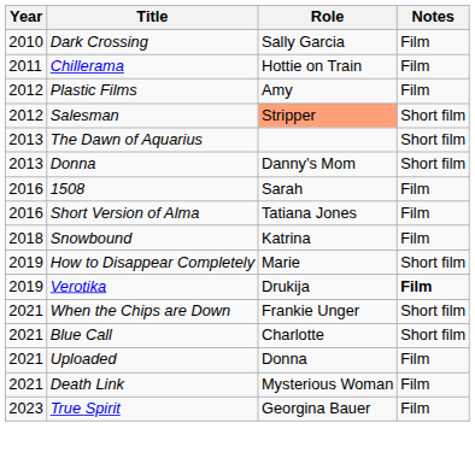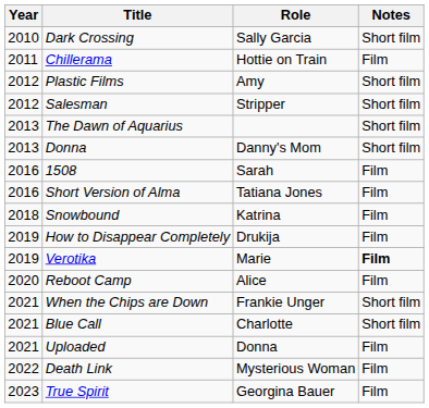 <table class="wikitable">
 <tr>
 <th>Year</th>
 <th>Title</th>
 <th>Role</th>
 <th>Notes</th>
 </tr>
 <tr>
 <td>2010</td>
 <td><em>Dark Crossing</em></td>
 <td>Sally Garcia</td>
-<td>Film</td>
+<td>Short film</td>
 </tr>
 <tr>
 <td>2011</td>
 <td><em><a href='#'>Chillerama</a></em></td>
 <td>Hottie on Train</td>
 <td>Film</td>
 </tr>
 <tr>
 <td>2012</td>
 <td><em>Plastic Films</em></td>
 <td>Amy</td>
-<td>Film</td>
+<td>Short film</td>
 </tr>
 <tr>
 <td>2012</td>
 <td><em>Salesman</em></td>
-<td style="background: lightsalmon;">Stripper</td>
+<td>Stripper</td>
 <td>Short film</td>
 </tr>
 <tr>
 <td>2013</td>
 <td><em>The Dawn of Aquarius</em></td>
 <td></td>
 <td>Short film</td>
 </tr>
 <tr>
 <td>2013</td>
 <td><em>Donna</em></td>
 <td>Danny's Mom</td>
 <td>Short film</td>
 </tr>
 <tr>
 <td>2016</td>
 <td><em>1508</em></td>
 <td>Sarah</td>
 <td>Film</td>
 </tr>
 <tr>
 <td>2016</td>
 <td><em>Short Version of Alma</em></td>
 <td>Tatiana Jones</td>
 <td>Film</td>
 </tr>
 <tr>
 <td>2018</td>
 <td><em>Snowbound</em></td>
 <td>Katrina</td>
 <td>Film</td>
 </tr>
 <tr>
 <td>2019</td>
 <td><em>How to Disappear Completely</em></td>
-<td>Marie</td>
-<td>Short film</td>
+<td>Drukija</td>
+<td>Film</td>
 </tr>
 <tr>
 <td>2019</td>
 <td><em><a href='#'>Verotika</a></em></td>
-<td>Drukija</td>
+<td>Marie</td>
 <td><strong>Film</strong></td>
+</tr>
+<tr>
+<td>2020</td>
+<td><em>Reboot Camp</em></td>
+<td>Alice</td>
+<td>Film</td>
 </tr>
 <tr>
 <td>2021</td>
 <td><em>When the Chips are Down</em></td>
 <td>Frankie Unger</td>
 <td>Short film</td>
 </tr>
 <tr>
 <td>2021</td>
 <td><em>Blue Call</em></td>
 <td>Charlotte</td>
 <td>Short film</td>
 </tr>
 <tr>
 <td>2021</td>
 <td><em>Uploaded</em></td>
 <td>Donna</td>
 <td>Film</td>
 </tr>
 <tr>
-<td>2021</td>
+<td>2022</td>
 <td><em>Death Link</em></td>
 <td>Mysterious Woman</td>
 <td>Film</td>
 </tr>
 <tr>
 <td>2023</td>
 <td><em><a href='#'>True Spirit</a></em></td>
 <td>Georgina Bauer</td>
 <td>Film</td>
 </tr>
 </table>
